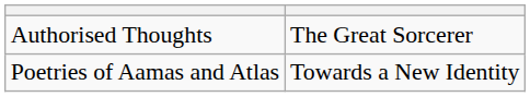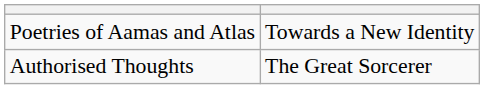 <table class="wikitable">
 <tr>
 <th></th>
 <th></th>
 </tr>
 <tr>
+<td>Poetries of Aamas and Atlas</td>
+<td>Towards a New Identity</td>
+</tr>
+<tr>
 <td>Authorised Thoughts</td>
 <td>The Great Sorcerer</td>
 </tr>
-<tr>
-<td>Poetries of Aamas and Atlas</td>
-<td>Towards a New Identity</td>
-</tr>
 </table>
